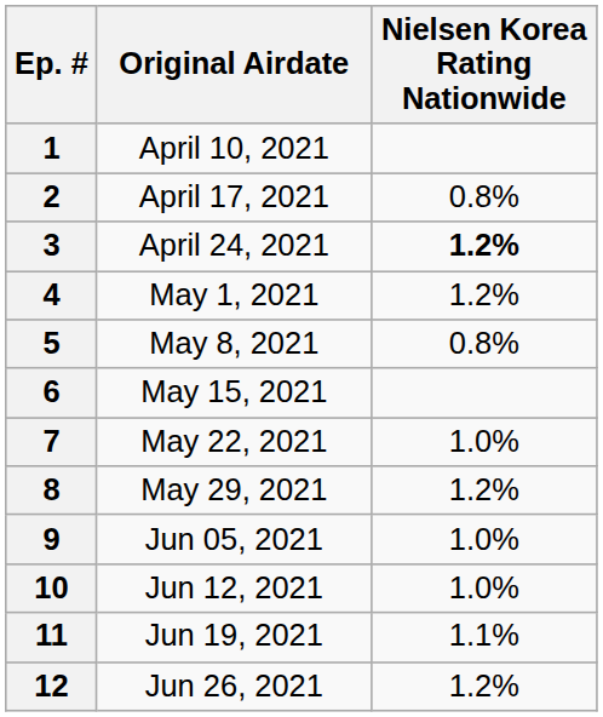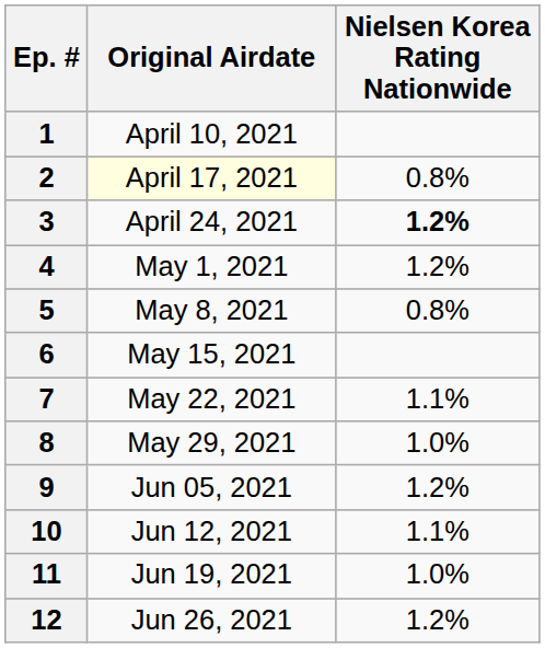 <table class="wikitable" style="text-align:center">
 <tr>
 <th rowspan=1 style="width:40px">Ep. #</th>
 <th style="width:135px">Original Airdate</th>
 <th width="110">Nielsen Korea Rating Nationwide</th>
 </tr>
 <tr>
 <th>1</th>
 <td>April 10, 2021</td>
 <td></td>
 </tr>
 <tr>
 <th>2</th>
-<td>April 17, 2021</td>
+<td style="background: lightyellow;">April 17, 2021</td>
 <td>0.8%</td>
 </tr>
 <tr>
 <th>3</th>
 <td>April 24, 2021</td>
 <td><strong>1.2%</strong></td>
 </tr>
 <tr>
 <th>4</th>
 <td>May 1, 2021</td>
 <td>1.2%</td>
 </tr>
 <tr>
 <th>5</th>
 <td>May 8, 2021</td>
 <td>0.8%</td>
 </tr>
 <tr>
 <th>6</th>
 <td>May 15, 2021</td>
 <td></td>
 </tr>
 <tr>
 <th>7</th>
 <td>May 22, 2021</td>
-<td>1.0%</td>
+<td>1.1%</td>
 </tr>
 <tr>
 <th>8</th>
 <td>May 29, 2021</td>
-<td>1.2%</td>
+<td>1.0%</td>
 </tr>
 <tr>
 <th>9</th>
 <td>Jun 05, 2021</td>
-<td>1.0%</td>
+<td>1.2%</td>
 </tr>
 <tr>
 <th>10</th>
 <td>Jun 12, 2021</td>
-<td>1.0%</td>
+<td>1.1%</td>
 </tr>
 <tr>
 <th>11</th>
 <td>Jun 19, 2021</td>
-<td>1.1%</td>
+<td>1.0%</td>
 </tr>
 <tr>
 <th>12</th>
 <td>Jun 26, 2021</td>
 <td>1.2%</td>
 </tr>
 </table>
